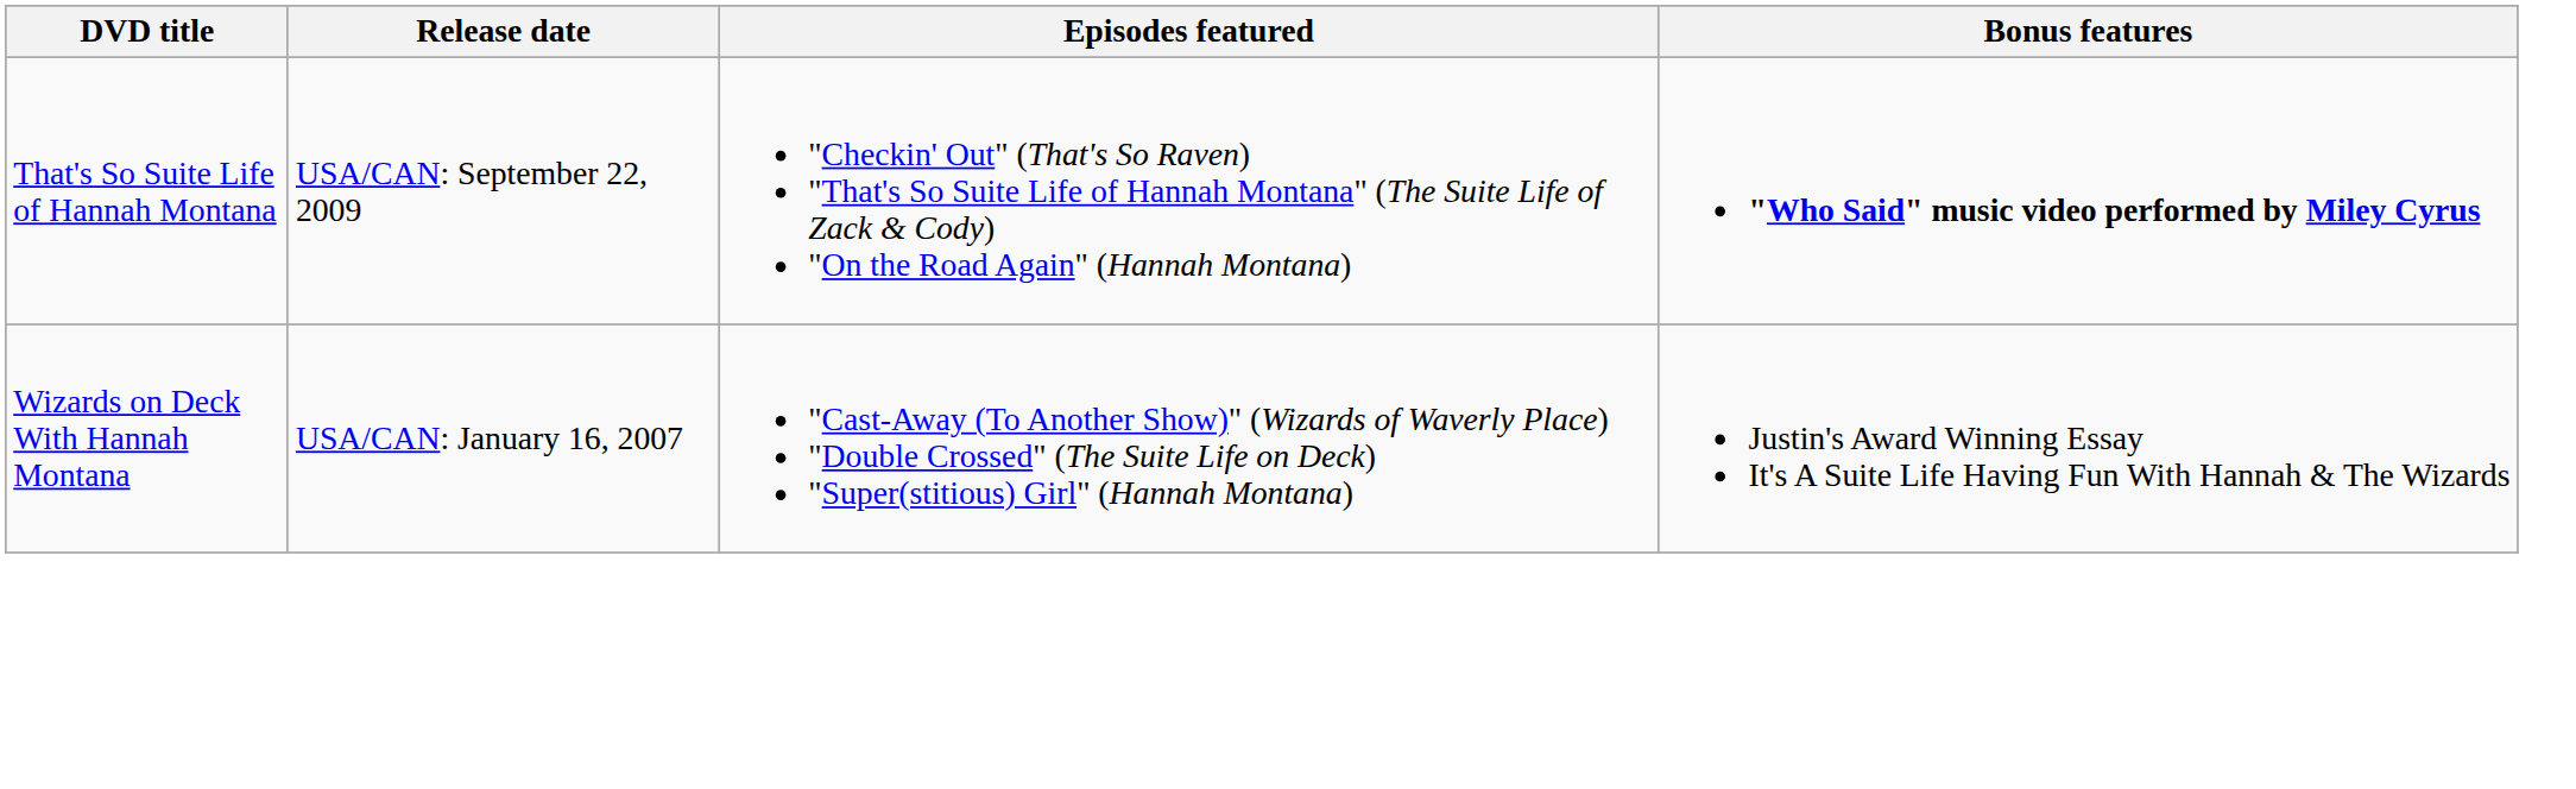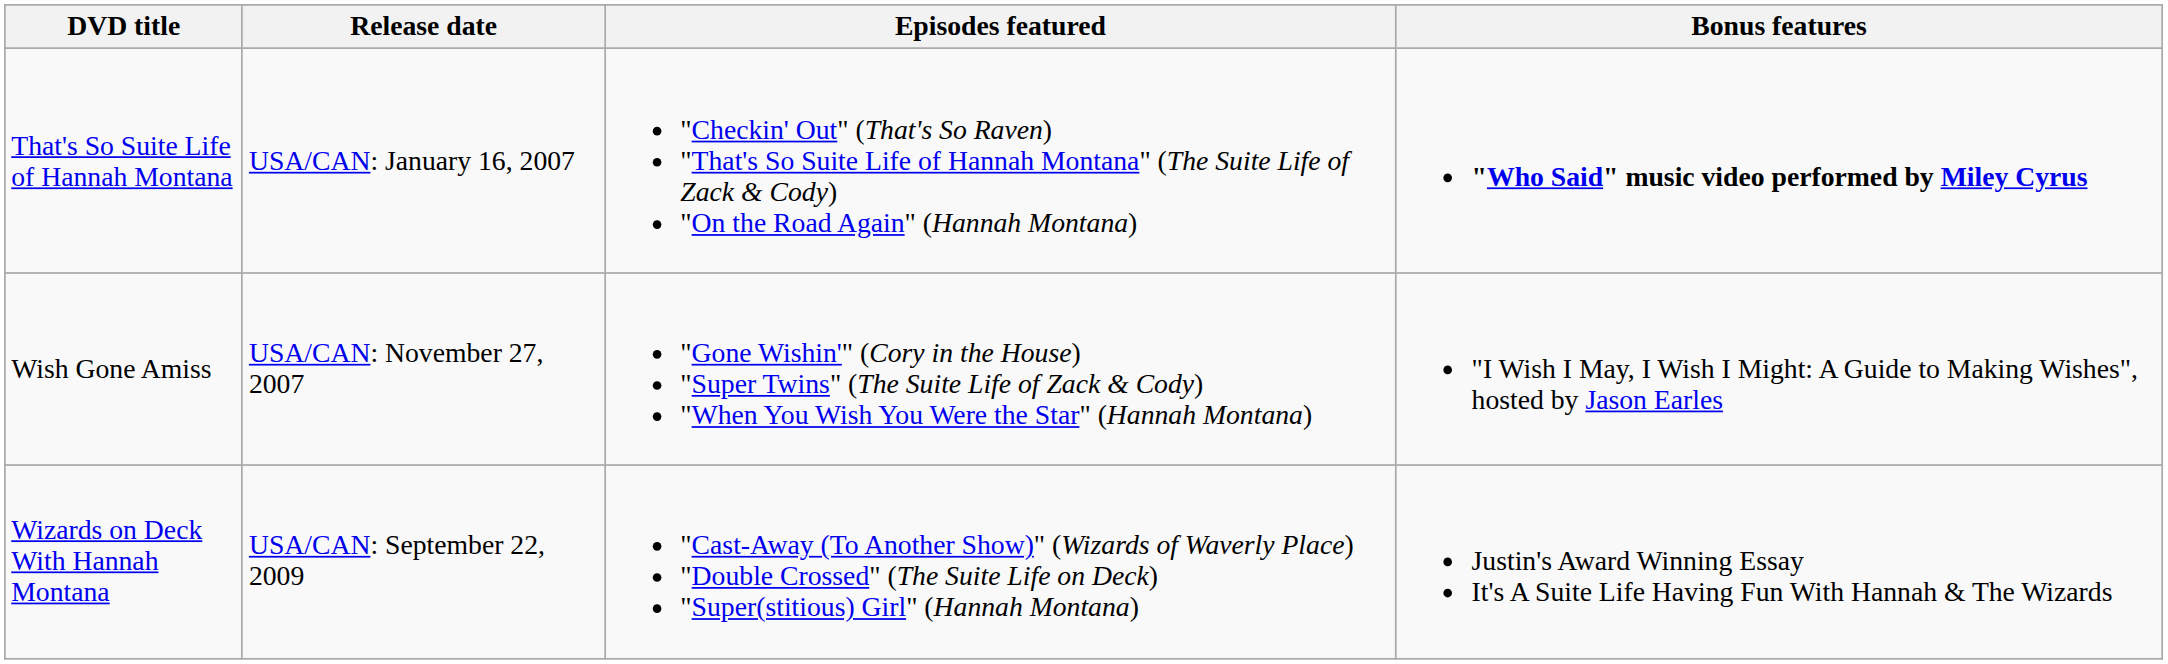 <table class="wikitable">
 <tr>
 <th style="width:130px">DVD title</th>
 <th style="width:202px">Release date</th>
 <th style="width:450px">Episodes featured</th>
 <th>Bonus features</th>
 </tr>
 <tr>
 <td><a href='#'>That's So Suite Life of Hannah Montana</a></td>
-<td><a href='#'>USA/CAN</a>: September 22, 2009</td>
+<td><a href='#'>USA/CAN</a>: January 16, 2007</td>
 <td><br><ul><li>"<a href='#'>Checkin' Out</a>" (<em>That's So Raven</em>)</li><li>"<a href='#'>That's So Suite Life of Hannah Montana</a>" (<em>The Suite Life of Zack & Cody</em>)</li><li>"<a href='#'>On the Road Again</a>" (<em>Hannah Montana</em>)</li></ul></td>
 <td><strong><br><ul><li>"<a href='#'>Who Said</a>" music video performed by <a href='#'>Miley Cyrus</a></li></ul></strong></td>
 </tr>
 <tr>
+<td>Wish Gone Amiss</td>
+<td><a href='#'>USA/CAN</a>: November 27, 2007</td>
+<td><br><ul><li>"<a href='#'>Gone Wishin'</a>" (<em>Cory in the House</em>)</li><li>"<a href='#'>Super Twins</a>" (<em>The Suite Life of Zack & Cody</em>)</li><li>"<a href='#'>When You Wish You Were the Star</a>" (<em>Hannah Montana</em>)</li></ul></td>
+<td><br><ul><li>"I Wish I May, I Wish I Might: A Guide to Making Wishes", hosted by <a href='#'>Jason Earles</a></li></ul></td>
+</tr>
+<tr>
 <td><a href='#'>Wizards on Deck With Hannah Montana</a></td>
-<td><a href='#'>USA/CAN</a>: January 16, 2007</td>
+<td><a href='#'>USA/CAN</a>: September 22, 2009</td>
 <td><br><ul><li>"<a href='#'>Cast-Away (To Another Show)</a>" (<em>Wizards of Waverly Place</em>)</li><li>"<a href='#'>Double Crossed</a>" (<em>The Suite Life on Deck</em>)</li><li>"<a href='#'>Super(stitious) Girl</a>" (<em>Hannah Montana</em>)</li></ul></td>
 <td><br><ul><li>Justin's Award Winning Essay</li><li>It's A Suite Life Having Fun With Hannah & The Wizards</li></ul></td>
 </tr>
 </table>
